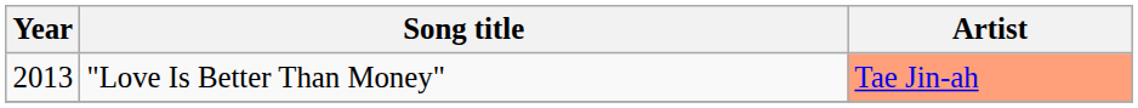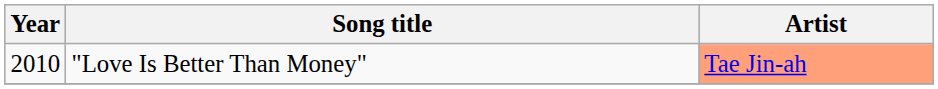 <table class="wikitable" style="width:600px">
 <tr>
 <th width=10>Year</th>
 <th>Song title</th>
 <th>Artist</th>
 </tr>
 <tr>
-<td>2013</td>
+<td>2010</td>
 <td>"Love Is Better Than Money" </td>
 <td style="background: lightsalmon;"><a href='#'>Tae Jin-ah</a></td>
 </tr>
 <tr>
 </tr>
 </table>
